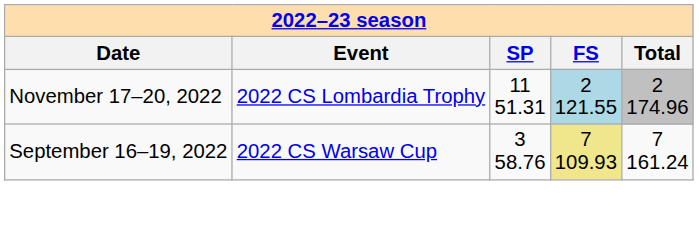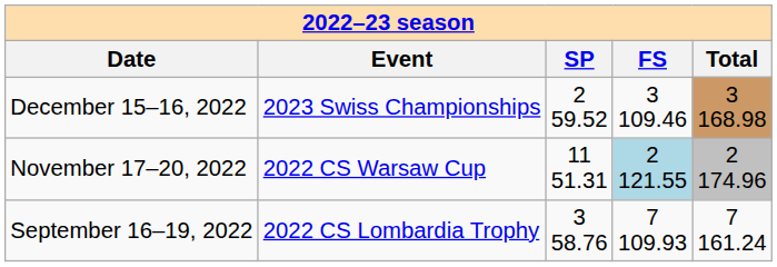 <table class="wikitable">
 <tr>
 <th style="background-color: #ffdead; " colspan=5 align=center><a href='#'>2022–23 season</a></th>
 </tr>
 <tr>
 <th>Date</th>
 <th>Event</th>
 <th><a href='#'>SP</a></th>
 <th><a href='#'>FS</a></th>
 <th>Total</th>
 </tr>
 <tr>
+<td>December 15–16, 2022</td>
+<td><a href='#'>2023 Swiss Championships</a></td>
+<td align=center>2 <br> 59.52</td>
+<td align=center>3 <br> 109.46</td>
+<td align=center bgcolor=cc9966>3 <br> 168.98</td>
+</tr>
+<tr>
 <td>November 17–20, 2022</td>
-<td><a href='#'>2022 CS Lombardia Trophy</a></td>
+<td><a href='#'>2022 CS Warsaw Cup</a></td>
 <td align=center>11 <br> 51.31</td>
 <td align=center style="background: lightblue;">2 <br> 121.55</td>
 <td align=center bgcolor=silver>2 <br> 174.96</td>
 </tr>
 <tr>
 <td>September 16–19, 2022</td>
-<td><a href='#'>2022 CS Warsaw Cup</a></td>
+<td><a href='#'>2022 CS Lombardia Trophy</a></td>
 <td align=center>3 <br> 58.76</td>
-<td align=center style="background: khaki;">7 <br> 109.93</td>
+<td align=center>7 <br> 109.93</td>
 <td align=center>7 <br> 161.24</td>
 </tr>
 </table>
